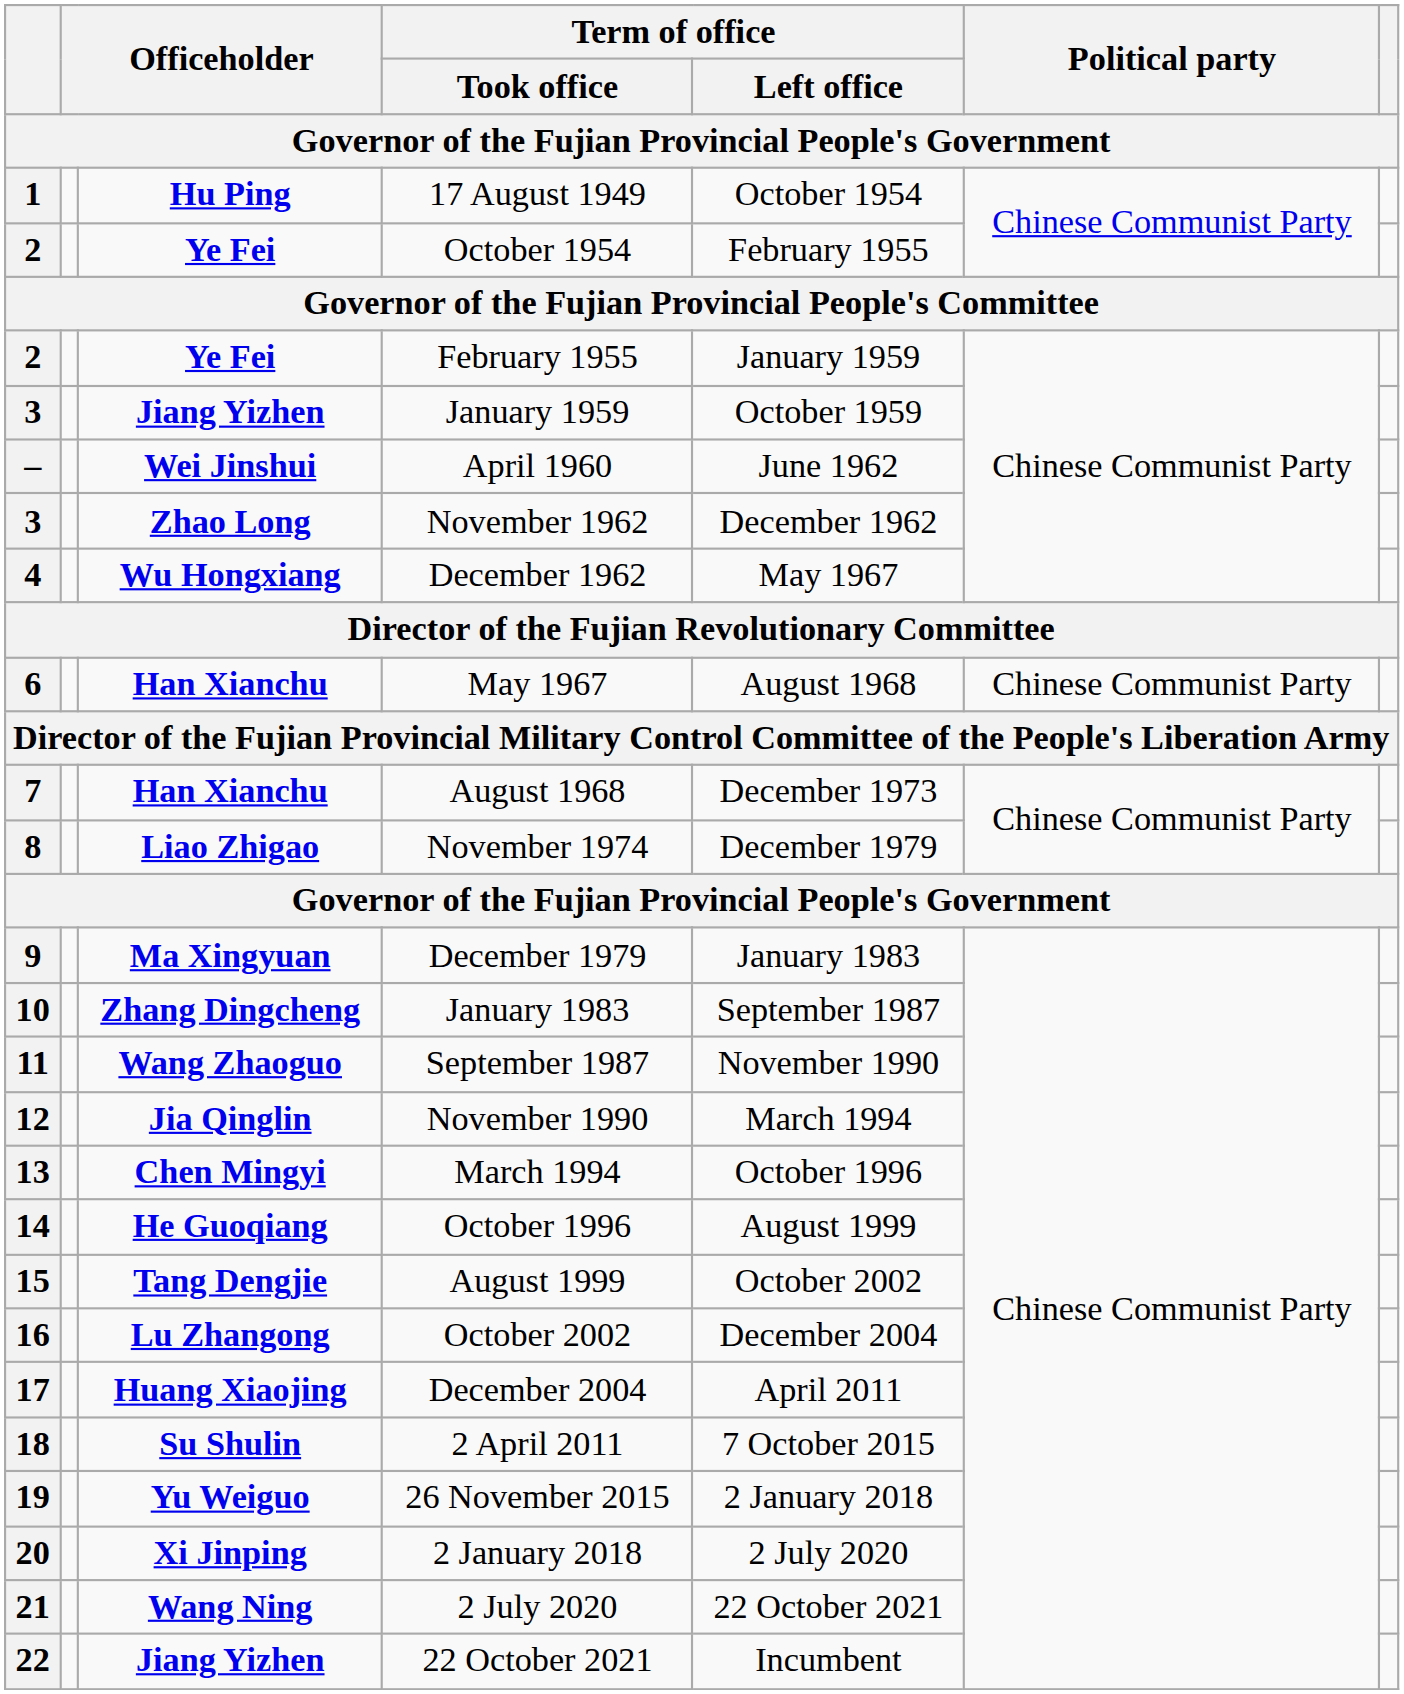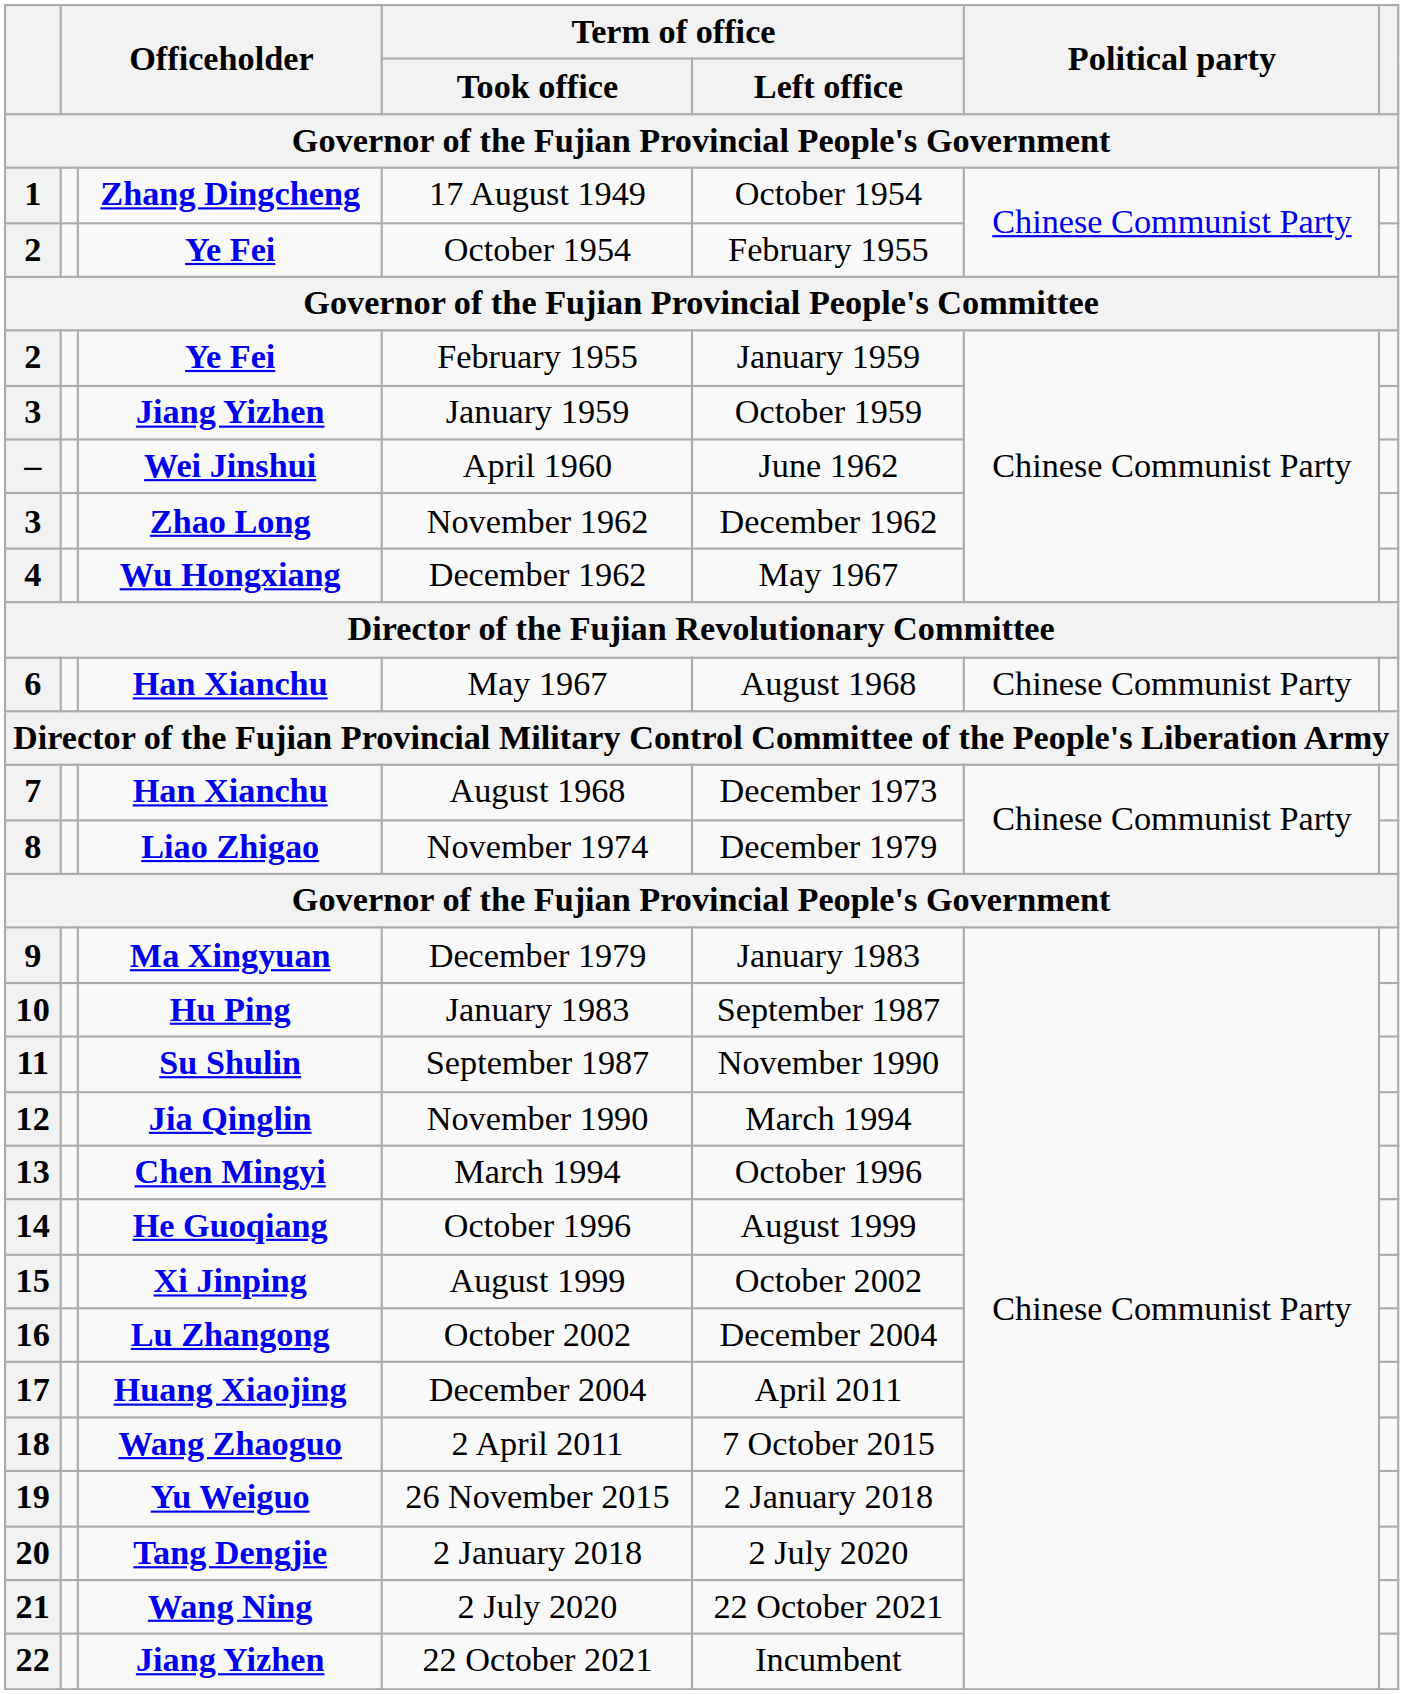 <table class="wikitable" style="text-align:center">
 <tr>
 <th rowspan="2"></th>
 <th colspan="2" rowspan="2">Officeholder</th>
 <th colspan="2">Term of office</th>
 <th rowspan="2">Political party</th>
 <th rowspan="2"></th>
 </tr>
 <tr>
 <th>Took office</th>
 <th>Left office</th>
 </tr>
 <tr>
 <th colspan="7">Governor of the Fujian Provincial People's Government</th>
 </tr>
 <tr>
 <th>1</th>
 <td></td>
-<td><strong><a href='#'>Hu Ping</a></strong><br></td>
+<td><strong><a href='#'>Zhang Dingcheng</a></strong><br></td>
 <td>17 August 1949</td>
 <td>October 1954</td>
 <td rowspan="2"><a href='#'>Chinese Communist Party</a></td>
 <td></td>
 </tr>
 <tr>
 <th>2</th>
 <td></td>
 <td><strong><a href='#'>Ye Fei</a></strong><br></td>
 <td>October 1954</td>
 <td>February 1955</td>
 <td></td>
 </tr>
 <tr>
 <th colspan="7">Governor of the Fujian Provincial People's Committee</th>
 </tr>
 <tr>
 <th>2</th>
 <td></td>
 <td><strong><a href='#'>Ye Fei</a></strong><br></td>
 <td>February 1955</td>
 <td>January 1959</td>
 <td rowspan="5">Chinese Communist Party</td>
 <td></td>
 </tr>
 <tr>
 <th>3</th>
 <td></td>
 <td><strong><a href='#'>Jiang Yizhen</a></strong><br></td>
 <td>January 1959</td>
 <td>October 1959</td>
 <td></td>
 </tr>
 <tr>
 <th>–</th>
 <td></td>
 <td><strong><a href='#'>Wei Jinshui</a></strong><br></td>
 <td>April 1960</td>
 <td>June 1962</td>
 <td></td>
 </tr>
 <tr>
 <th>3</th>
 <td></td>
 <td><strong><a href='#'>Zhao Long</a></strong><br></td>
 <td>November 1962</td>
 <td>December 1962</td>
 <td></td>
 </tr>
 <tr>
 <th>4</th>
 <td></td>
 <td><strong><a href='#'>Wu Hongxiang</a></strong><br></td>
 <td>December 1962</td>
 <td>May 1967</td>
 <td></td>
 </tr>
 <tr>
 <th colspan="7">Director of the Fujian Revolutionary Committee</th>
 </tr>
 <tr>
 <th>6</th>
 <td></td>
 <td><strong><a href='#'>Han Xianchu</a></strong><br></td>
 <td>May 1967</td>
 <td>August 1968</td>
 <td>Chinese Communist Party</td>
 <td></td>
 </tr>
 <tr>
 <th colspan="7">Director of the Fujian Provincial Military Control Committee of the People's Liberation Army</th>
 </tr>
 <tr>
 <th>7</th>
 <td></td>
 <td><strong><a href='#'>Han Xianchu</a></strong><br></td>
 <td>August 1968</td>
 <td>December 1973</td>
 <td rowspan="2">Chinese Communist Party</td>
 <td></td>
 </tr>
 <tr>
 <th>8</th>
 <td></td>
 <td><strong><a href='#'>Liao Zhigao</a></strong><br></td>
 <td>November 1974</td>
 <td>December 1979</td>
 <td></td>
 </tr>
 <tr>
 <th colspan="7">Governor of the Fujian Provincial People's Government</th>
 </tr>
 <tr>
 <th>9</th>
 <td></td>
 <td><strong><a href='#'>Ma Xingyuan</a></strong><br></td>
 <td>December 1979</td>
 <td>January 1983</td>
 <td rowspan="14">Chinese Communist Party</td>
 <td></td>
 </tr>
 <tr>
 <th>10</th>
 <td></td>
-<td><strong><a href='#'>Zhang Dingcheng</a></strong><br></td>
+<td><strong><a href='#'>Hu Ping</a></strong><br></td>
 <td>January 1983</td>
 <td>September 1987</td>
 <td></td>
 </tr>
 <tr>
 <th>11</th>
 <td></td>
-<td><strong><a href='#'>Wang Zhaoguo</a></strong><br></td>
+<td><strong><a href='#'>Su Shulin</a></strong><br></td>
 <td>September 1987</td>
 <td>November 1990</td>
 <td></td>
 </tr>
 <tr>
 <th>12</th>
 <td></td>
 <td><strong><a href='#'>Jia Qinglin</a></strong><br></td>
 <td>November 1990</td>
 <td>March 1994</td>
 <td></td>
 </tr>
 <tr>
 <th>13</th>
 <td></td>
 <td><strong><a href='#'>Chen Mingyi</a></strong><br></td>
 <td>March 1994</td>
 <td>October 1996</td>
 <td></td>
 </tr>
 <tr>
 <th>14</th>
 <td></td>
 <td><strong><a href='#'>He Guoqiang</a></strong><br></td>
 <td>October 1996</td>
 <td>August 1999</td>
 <td></td>
 </tr>
 <tr>
 <th>15</th>
 <td></td>
-<td><strong><a href='#'>Tang Dengjie</a></strong><br></td>
+<td><strong><a href='#'>Xi Jinping</a></strong><br></td>
 <td>August 1999</td>
 <td>October 2002</td>
 <td></td>
 </tr>
 <tr>
 <th>16</th>
 <td></td>
 <td><strong><a href='#'>Lu Zhangong</a></strong><br></td>
 <td>October 2002</td>
 <td>December 2004</td>
 <td></td>
 </tr>
 <tr>
 <th>17</th>
 <td></td>
 <td><strong><a href='#'>Huang Xiaojing</a></strong><br></td>
 <td>December 2004</td>
 <td>April 2011</td>
 <td></td>
 </tr>
 <tr>
 <th>18</th>
 <td></td>
-<td><strong><a href='#'>Su Shulin</a></strong><br></td>
+<td><strong><a href='#'>Wang Zhaoguo</a></strong><br></td>
 <td>2 April 2011</td>
 <td>7 October 2015</td>
 <td></td>
 </tr>
 <tr>
 <th>19</th>
 <td></td>
 <td><strong><a href='#'>Yu Weiguo</a></strong><br></td>
 <td>26 November 2015</td>
 <td>2 January 2018</td>
 <td></td>
 </tr>
 <tr>
 <th>20</th>
 <td></td>
-<td><strong><a href='#'>Xi Jinping</a></strong><br></td>
+<td><strong><a href='#'>Tang Dengjie</a></strong><br></td>
 <td>2 January 2018</td>
 <td>2 July 2020</td>
 <td></td>
 </tr>
 <tr>
 <th>21</th>
 <td></td>
 <td><strong><a href='#'>Wang Ning</a></strong><br></td>
 <td>2 July 2020</td>
 <td>22 October 2021</td>
 <td></td>
 </tr>
 <tr>
 <th>22</th>
 <td></td>
 <td><strong><a href='#'>Jiang Yizhen</a></strong><br></td>
 <td>22 October 2021</td>
 <td>Incumbent</td>
 <td></td>
 </tr>
 </table>
